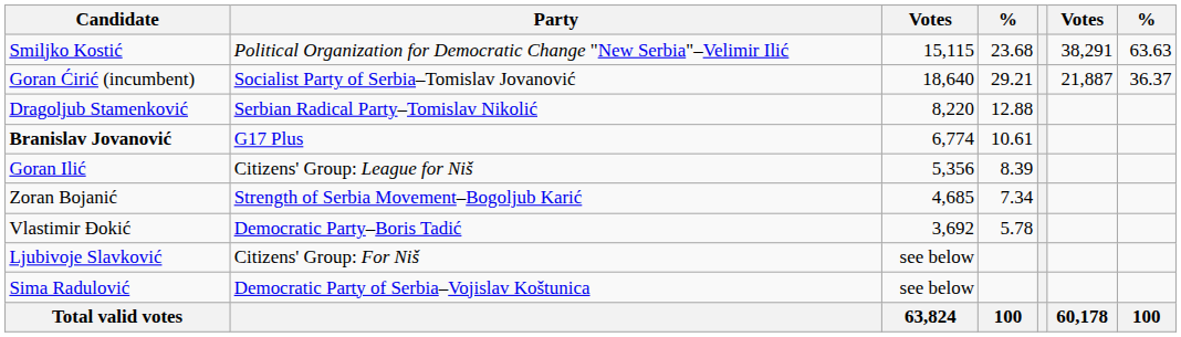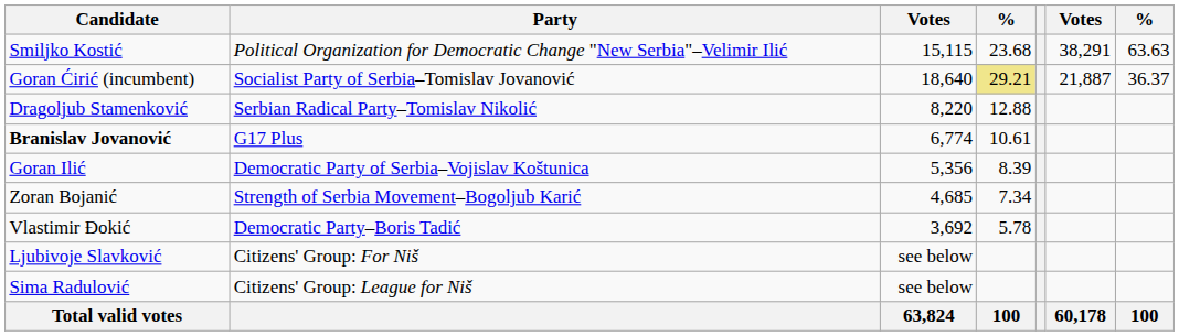 <table style="width:1000px;" class="wikitable">
 <tr>
 <th>Candidate</th>
 <th>Party</th>
 <th>Votes</th>
 <th>%</th>
 <th></th>
 <th>Votes</th>
 <th>%</th>
 </tr>
 <tr>
 <td align="left"><a href='#'>Smiljko Kostić</a></td>
 <td align="left"><em>Political Organization for Democratic Change</em> "<a href='#'>New Serbia</a>"–<a href='#'>Velimir Ilić</a></td>
 <td align="right">15,115</td>
 <td align="right">23.68</td>
 <th align="left"></th>
 <td align="right">38,291</td>
 <td align="right">63.63</td>
 </tr>
 <tr>
 <td align="left"><a href='#'>Goran Ćirić</a> (incumbent)</td>
 <td align="left"><a href='#'>Socialist Party of Serbia</a>–Tomislav Jovanović</td>
 <td align="right">18,640</td>
-<td align="right">29.21</td>
+<td align="right" style="background: khaki;">29.21</td>
 <th align="left"></th>
 <td align="right">21,887</td>
 <td align="right">36.37</td>
 </tr>
 <tr>
 <td align="left"><a href='#'>Dragoljub Stamenković</a></td>
 <td align="left"><a href='#'>Serbian Radical Party</a>–<a href='#'>Tomislav Nikolić</a></td>
 <td align="right">8,220</td>
 <td align="right">12.88</td>
 <th align="left"></th>
 <td align="right"></td>
 <td align="right"></td>
 </tr>
 <tr>
 <td align="left"><strong>Branislav Jovanović</strong></td>
 <td align="left"><a href='#'>G17 Plus</a></td>
 <td align="right">6,774</td>
 <td align="right">10.61</td>
 <th align="left"></th>
 <td align="right"></td>
 <td align="right"></td>
 </tr>
 <tr>
 <td align="left"><a href='#'>Goran Ilić</a></td>
-<td align="left">Citizens' Group: <em>League for Niš</em></td>
+<td align="left"><a href='#'>Democratic Party of Serbia</a>–<a href='#'>Vojislav Koštunica</a></td>
 <td align="right">5,356</td>
 <td align="right">8.39</td>
 <th align="left"></th>
 <td align="right"></td>
 <td align="right"></td>
 </tr>
 <tr>
 <td align="left">Zoran Bojanić</td>
 <td align="left"><a href='#'>Strength of Serbia Movement</a>–<a href='#'>Bogoljub Karić</a></td>
 <td align="right">4,685</td>
 <td align="right">7.34</td>
 <th align="left"></th>
 <td align="right"></td>
 <td align="right"></td>
 </tr>
 <tr>
 <td align="left">Vlastimir Đokić</td>
 <td align="left"><a href='#'>Democratic Party</a>–<a href='#'>Boris Tadić</a></td>
 <td align="right">3,692</td>
 <td align="right">5.78</td>
 <th align="left"></th>
 <td align="right"></td>
 <td align="right"></td>
 </tr>
 <tr>
 <td align="left"><a href='#'>Ljubivoje Slavković</a></td>
 <td align="left">Citizens' Group: <em>For Niš</em></td>
 <td align="right">see below</td>
 <td align="right"></td>
 <th align="left"></th>
 <td align="right"></td>
 <td align="right"></td>
 </tr>
 <tr>
 <td align="left"><a href='#'>Sima Radulović</a></td>
-<td align="left"><a href='#'>Democratic Party of Serbia</a>–<a href='#'>Vojislav Koštunica</a></td>
+<td align="left">Citizens' Group: <em>League for Niš</em></td>
 <td align="right">see below</td>
 <td align="right"></td>
 <th align="left"></th>
 <td align="right"></td>
 <td align="right"></td>
 </tr>
 <tr>
 <th align="left">Total valid votes</th>
 <th align="left"></th>
 <th align="right">63,824</th>
 <th align="right">100</th>
 <th align="left"></th>
 <th align="right">60,178</th>
 <th align="right">100</th>
 </tr>
 </table>
